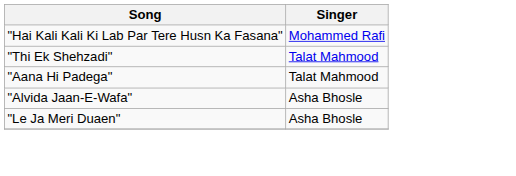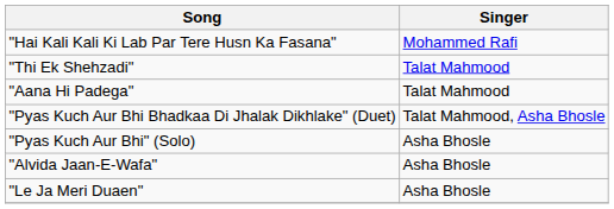 <table class="wikitable">
 <tr>
 <th>Song</th>
 <th>Singer</th>
 </tr>
 <tr>
 <td>"Hai Kali Kali Ki Lab Par Tere Husn Ka Fasana"</td>
 <td><a href='#'>Mohammed Rafi</a></td>
 </tr>
 <tr>
 <td>"Thi Ek Shehzadi"</td>
 <td><a href='#'>Talat Mahmood</a></td>
 </tr>
 <tr>
 <td>"Aana Hi Padega"</td>
 <td>Talat Mahmood</td>
 </tr>
 <tr>
+<td>"Pyas Kuch Aur Bhi Bhadkaa Di Jhalak Dikhlake" (Duet)</td>
+<td>Talat Mahmood, <a href='#'>Asha Bhosle</a></td>
+</tr>
+<tr>
+<td>"Pyas Kuch Aur Bhi" (Solo)</td>
+<td>Asha Bhosle</td>
+</tr>
+<tr>
 <td>"Alvida Jaan-E-Wafa"</td>
 <td>Asha Bhosle</td>
 </tr>
 <tr>
 <td>"Le Ja Meri Duaen"</td>
 <td>Asha Bhosle</td>
 </tr>
 <tr>
 </tr>
 </table>
